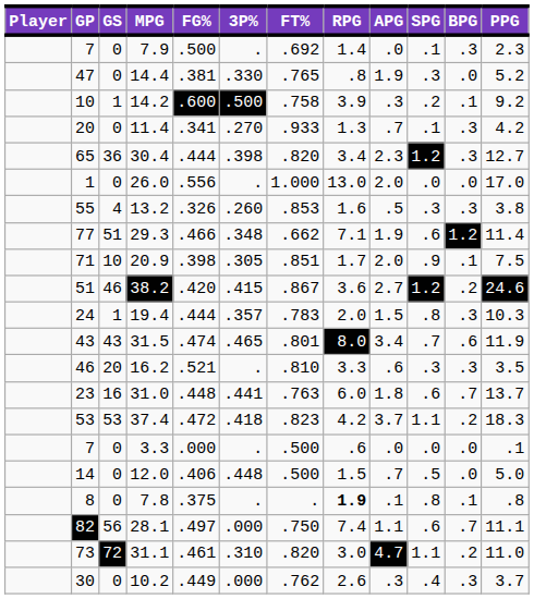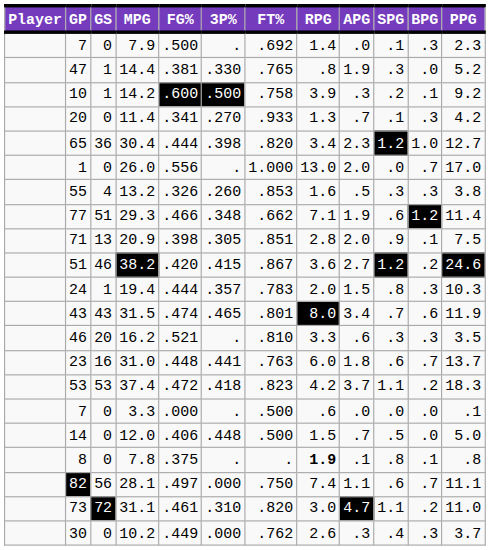 <table class="wikitable sortable" style="text-align:right;">
 <tr>
 <th style="background:#753BBD; color:#FFFFFF; border-top:#010101 3px solid; border-bottom:#010101 3px solid;">Player</th>
 <th style="background:#753BBD; color:#FFFFFF; border-top:#010101 3px solid; border-bottom:#010101 3px solid;">GP</th>
 <th style="background:#753BBD; color:#FFFFFF; border-top:#010101 3px solid; border-bottom:#010101 3px solid;">GS</th>
 <th style="background:#753BBD; color:#FFFFFF; border-top:#010101 3px solid; border-bottom:#010101 3px solid;">MPG</th>
 <th style="background:#753BBD; color:#FFFFFF; border-top:#010101 3px solid; border-bottom:#010101 3px solid;">FG%</th>
 <th style="background:#753BBD; color:#FFFFFF; border-top:#010101 3px solid; border-bottom:#010101 3px solid;">3P%</th>
 <th style="background:#753BBD; color:#FFFFFF; border-top:#010101 3px solid; border-bottom:#010101 3px solid;">FT%</th>
 <th style="background:#753BBD; color:#FFFFFF; border-top:#010101 3px solid; border-bottom:#010101 3px solid;">RPG</th>
 <th style="background:#753BBD; color:#FFFFFF; border-top:#010101 3px solid; border-bottom:#010101 3px solid;">APG</th>
 <th style="background:#753BBD; color:#FFFFFF; border-top:#010101 3px solid; border-bottom:#010101 3px solid;">SPG</th>
 <th style="background:#753BBD; color:#FFFFFF; border-top:#010101 3px solid; border-bottom:#010101 3px solid;">BPG</th>
 <th style="background:#753BBD; color:#FFFFFF; border-top:#010101 3px solid; border-bottom:#010101 3px solid;">PPG</th>
 </tr>
 <tr>
 <td></td>
 <td>7</td>
 <td>0</td>
 <td>7.9</td>
 <td>.500</td>
 <td>.</td>
 <td>.692</td>
 <td>1.4</td>
 <td>.0</td>
 <td>.1</td>
 <td>.3</td>
 <td>2.3</td>
 </tr>
 <tr>
 <td></td>
 <td>47</td>
-<td>0</td>
+<td>1</td>
 <td>14.4</td>
 <td>.381</td>
 <td>.330</td>
 <td>.765</td>
 <td>.8</td>
 <td>1.9</td>
 <td>.3</td>
 <td>.0</td>
 <td>5.2</td>
 </tr>
 <tr>
 <td></td>
 <td>10</td>
 <td>1</td>
 <td>14.2</td>
 <td style="background:#010101; color:#FFFFFF;">.600</td>
 <td style="background:#010101; color:#FFFFFF;">.500</td>
 <td>.758</td>
 <td>3.9</td>
 <td>.3</td>
 <td>.2</td>
 <td>.1</td>
 <td>9.2</td>
 </tr>
 <tr>
 <td></td>
 <td>20</td>
 <td>0</td>
 <td>11.4</td>
 <td>.341</td>
 <td>.270</td>
 <td>.933</td>
 <td>1.3</td>
 <td>.7</td>
 <td>.1</td>
 <td>.3</td>
 <td>4.2</td>
 </tr>
 <tr>
 <td></td>
 <td>65</td>
 <td>36</td>
 <td>30.4</td>
 <td>.444</td>
 <td>.398</td>
 <td>.820</td>
 <td>3.4</td>
 <td>2.3</td>
 <td style="background:#010101; color:#FFFFFF;">1.2</td>
-<td>.3</td>
+<td>1.0</td>
 <td>12.7</td>
 </tr>
 <tr>
 <td></td>
 <td>1</td>
 <td>0</td>
 <td>26.0</td>
 <td>.556</td>
 <td>.</td>
 <td>1.000</td>
 <td>13.0</td>
 <td>2.0</td>
 <td>.0</td>
-<td>.0</td>
+<td>.7</td>
 <td>17.0</td>
 </tr>
 <tr>
 <td></td>
 <td>55</td>
 <td>4</td>
 <td>13.2</td>
 <td>.326</td>
 <td>.260</td>
 <td>.853</td>
 <td>1.6</td>
 <td>.5</td>
 <td>.3</td>
 <td>.3</td>
 <td>3.8</td>
 </tr>
 <tr>
 <td></td>
 <td>77</td>
 <td>51</td>
 <td>29.3</td>
 <td>.466</td>
 <td>.348</td>
 <td>.662</td>
 <td>7.1</td>
 <td>1.9</td>
 <td>.6</td>
 <td style="background:#010101; color:#FFFFFF;">1.2</td>
 <td>11.4</td>
 </tr>
 <tr>
 <td></td>
 <td>71</td>
-<td>10</td>
+<td>13</td>
 <td>20.9</td>
 <td>.398</td>
 <td>.305</td>
 <td>.851</td>
-<td>1.7</td>
+<td>2.8</td>
 <td>2.0</td>
 <td>.9</td>
 <td>.1</td>
 <td>7.5</td>
 </tr>
 <tr>
 <td></td>
 <td>51</td>
 <td>46</td>
 <td style="background:#010101; color:#FFFFFF;">38.2</td>
 <td>.420</td>
 <td>.415</td>
 <td>.867</td>
 <td>3.6</td>
 <td>2.7</td>
 <td style="background:#010101; color:#FFFFFF;">1.2</td>
 <td>.2</td>
 <td style="background:#010101; color:#FFFFFF;">24.6</td>
 </tr>
 <tr>
 <td></td>
 <td>24</td>
 <td>1</td>
 <td>19.4</td>
 <td>.444</td>
 <td>.357</td>
 <td>.783</td>
 <td>2.0</td>
 <td>1.5</td>
 <td>.8</td>
 <td>.3</td>
 <td>10.3</td>
 </tr>
 <tr>
 <td></td>
 <td>43</td>
 <td>43</td>
 <td>31.5</td>
 <td>.474</td>
 <td>.465</td>
 <td>.801</td>
 <td style="background:#010101; color:#FFFFFF;">8.0</td>
 <td>3.4</td>
 <td>.7</td>
 <td>.6</td>
 <td>11.9</td>
 </tr>
 <tr>
 <td></td>
 <td>46</td>
 <td>20</td>
 <td>16.2</td>
 <td>.521</td>
 <td>.</td>
 <td>.810</td>
 <td>3.3</td>
 <td>.6</td>
 <td>.3</td>
 <td>.3</td>
 <td>3.5</td>
 </tr>
 <tr>
 <td></td>
 <td>23</td>
 <td>16</td>
 <td>31.0</td>
 <td>.448</td>
 <td>.441</td>
 <td>.763</td>
 <td>6.0</td>
 <td>1.8</td>
 <td>.6</td>
 <td>.7</td>
 <td>13.7</td>
 </tr>
 <tr>
 <td></td>
 <td>53</td>
 <td>53</td>
 <td>37.4</td>
 <td>.472</td>
 <td>.418</td>
 <td>.823</td>
 <td>4.2</td>
 <td>3.7</td>
 <td>1.1</td>
 <td>.2</td>
 <td>18.3</td>
 </tr>
 <tr>
 <td></td>
 <td>7</td>
 <td>0</td>
 <td>3.3</td>
 <td>.000</td>
 <td>.</td>
 <td>.500</td>
 <td>.6</td>
 <td>.0</td>
 <td>.0</td>
 <td>.0</td>
 <td>.1</td>
 </tr>
 <tr>
 <td></td>
 <td>14</td>
 <td>0</td>
 <td>12.0</td>
 <td>.406</td>
 <td>.448</td>
 <td>.500</td>
 <td>1.5</td>
 <td>.7</td>
 <td>.5</td>
 <td>.0</td>
 <td>5.0</td>
 </tr>
 <tr>
 <td></td>
 <td>8</td>
 <td>0</td>
 <td>7.8</td>
 <td>.375</td>
 <td>.</td>
 <td>.</td>
 <td><strong>1.9</strong></td>
 <td>.1</td>
 <td>.8</td>
 <td>.1</td>
 <td>.8</td>
 </tr>
 <tr>
 <td></td>
 <td style="background:#010101; color:#FFFFFF;">82</td>
 <td>56</td>
 <td>28.1</td>
 <td>.497</td>
 <td>.000</td>
 <td>.750</td>
 <td>7.4</td>
 <td>1.1</td>
 <td>.6</td>
 <td>.7</td>
 <td>11.1</td>
 </tr>
 <tr>
 <td></td>
 <td>73</td>
 <td style="background:#010101; color:#FFFFFF;">72</td>
 <td>31.1</td>
 <td>.461</td>
 <td>.310</td>
 <td>.820</td>
 <td>3.0</td>
 <td style="background:#010101; color:#FFFFFF;">4.7</td>
 <td>1.1</td>
 <td>.2</td>
 <td>11.0</td>
 </tr>
 <tr>
 <td></td>
 <td>30</td>
 <td>0</td>
 <td>10.2</td>
 <td>.449</td>
 <td>.000</td>
 <td>.762</td>
 <td>2.6</td>
 <td>.3</td>
 <td>.4</td>
 <td>.3</td>
 <td>3.7</td>
 </tr>
 </table>
